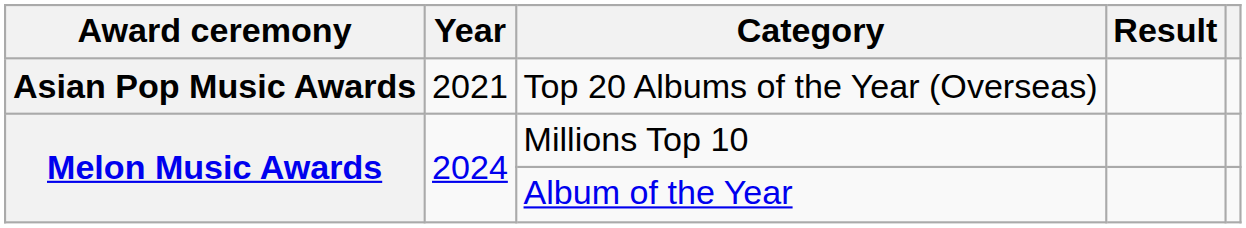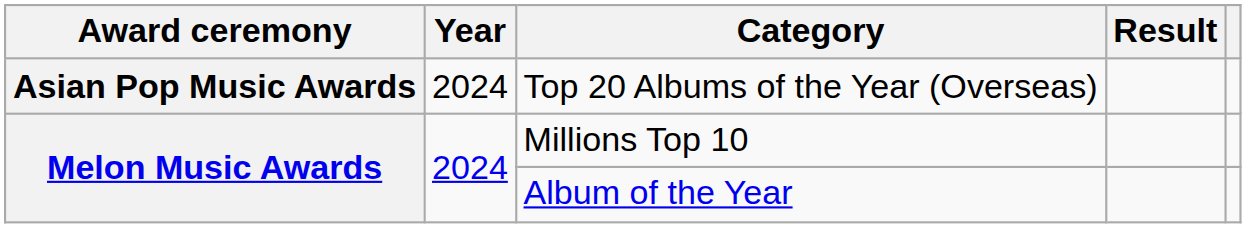 <table class="wikitable plainrowheaders" style="text-align:center">
 <tr>
 <th scope="col">Award ceremony</th>
 <th scope="col">Year</th>
 <th scope="col">Category </th>
 <th scope="col">Result</th>
 <th scope="col" class="unsortable"></th>
 </tr>
 <tr>
 <th scope="row" rowspan="1">Asian Pop Music Awards</th>
-<td rowspan="1">2021</td>
+<td rowspan="1">2024</td>
 <td style="text-align:left">Top 20 Albums of the Year (Overseas)</td>
 <td></td>
 <td></td>
 </tr>
 <tr>
 <th scope="row" rowspan="2"><a href='#'>Melon Music Awards</a></th>
 <td rowspan="2"><a href='#'>2024</a></td>
 <td style="text-align:left">Millions Top 10</td>
 <td></td>
 <td></td>
 </tr>
 <tr>
 <td style="text-align:left"><a href='#'>Album of the Year</a></td>
 <td></td>
 <td></td>
 </tr>
 </table>
